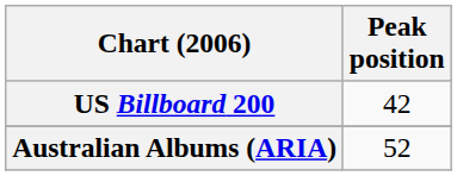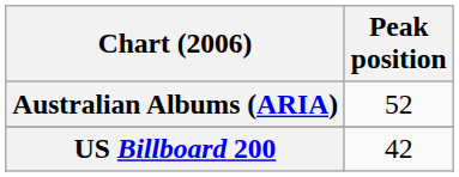 <table class="wikitable sortable plainrowheaders" style="text-align:center">
 <tr>
 <th>Chart (2006)</th>
 <th>Peak<br>position</th>
 </tr>
 <tr>
-<th scope="row">US <a href='#'><em>Billboard</em> 200</a></th>
-<td>42</td>
+<th scope="row">Australian Albums (<a href='#'>ARIA</a>)</th>
+<td>52</td>
 </tr>
 <tr>
 </tr>
 <tr>
 </tr>
 <tr>
 </tr>
 <tr>
 </tr>
 <tr>
-<th scope="row">Australian Albums (<a href='#'>ARIA</a>)</th>
-<td>52</td>
+<th scope="row">US <a href='#'><em>Billboard</em> 200</a></th>
+<td>42</td>
 </tr>
 </table>
